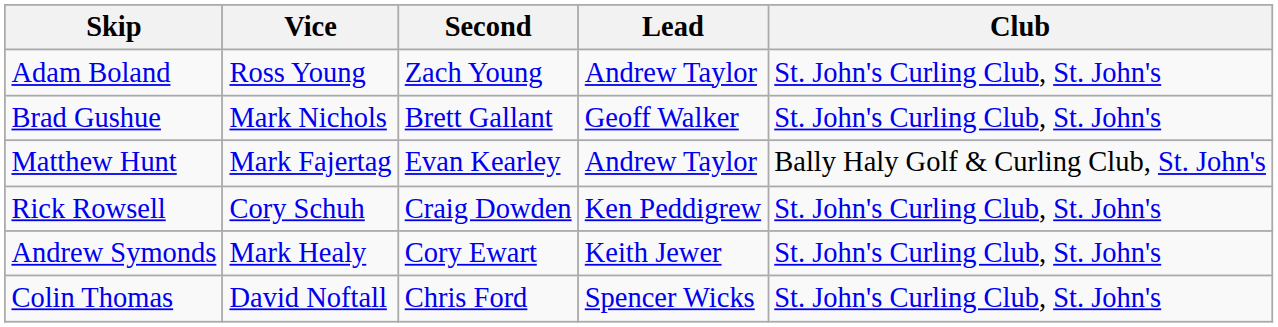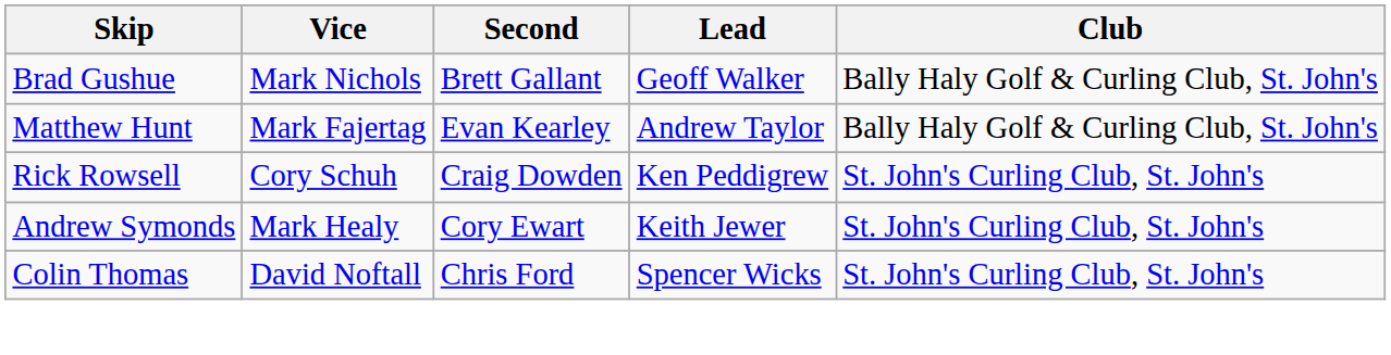 <table class="wikitable">
 <tr>
 <th>Skip</th>
 <th>Vice</th>
 <th>Second</th>
 <th>Lead</th>
 <th>Club</th>
 </tr>
 <tr>
-<td><a href='#'>Adam Boland</a></td>
-<td><a href='#'>Ross Young</a></td>
-<td><a href='#'>Zach Young</a></td>
-<td><a href='#'>Andrew Taylor</a></td>
-<td><a href='#'>St. John's Curling Club</a>, <a href='#'>St. John's</a></td>
-</tr>
-<tr>
 <td><a href='#'>Brad Gushue</a></td>
 <td><a href='#'>Mark Nichols</a></td>
 <td><a href='#'>Brett Gallant</a></td>
 <td><a href='#'>Geoff Walker</a></td>
-<td><a href='#'>St. John's Curling Club</a>, <a href='#'>St. John's</a></td>
+<td>Bally Haly Golf & Curling Club, <a href='#'>St. John's</a></td>
 </tr>
 <tr>
 <td><a href='#'>Matthew Hunt</a></td>
 <td><a href='#'>Mark Fajertag</a></td>
 <td><a href='#'>Evan Kearley</a></td>
 <td><a href='#'>Andrew Taylor</a></td>
 <td>Bally Haly Golf & Curling Club, <a href='#'>St. John's</a></td>
 </tr>
 <tr>
 <td><a href='#'>Rick Rowsell</a></td>
 <td><a href='#'>Cory Schuh</a></td>
 <td><a href='#'>Craig Dowden</a></td>
 <td><a href='#'>Ken Peddigrew</a></td>
 <td><a href='#'>St. John's Curling Club</a>, <a href='#'>St. John's</a></td>
 </tr>
 <tr>
 <td><a href='#'>Andrew Symonds</a></td>
 <td><a href='#'>Mark Healy</a></td>
 <td><a href='#'>Cory Ewart</a></td>
 <td><a href='#'>Keith Jewer</a></td>
 <td><a href='#'>St. John's Curling Club</a>, <a href='#'>St. John's</a></td>
 </tr>
 <tr>
 <td><a href='#'>Colin Thomas</a></td>
 <td><a href='#'>David Noftall</a></td>
 <td><a href='#'>Chris Ford</a></td>
 <td><a href='#'>Spencer Wicks</a></td>
 <td><a href='#'>St. John's Curling Club</a>, <a href='#'>St. John's</a></td>
 </tr>
 </table>
